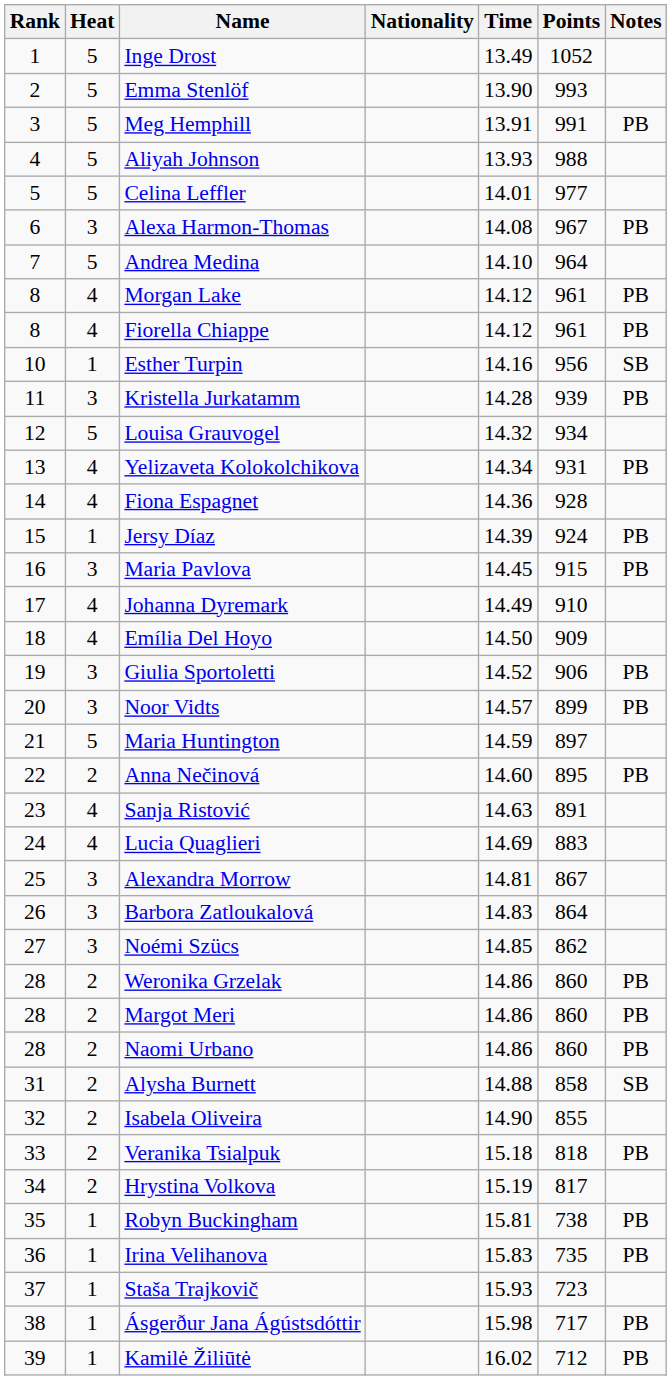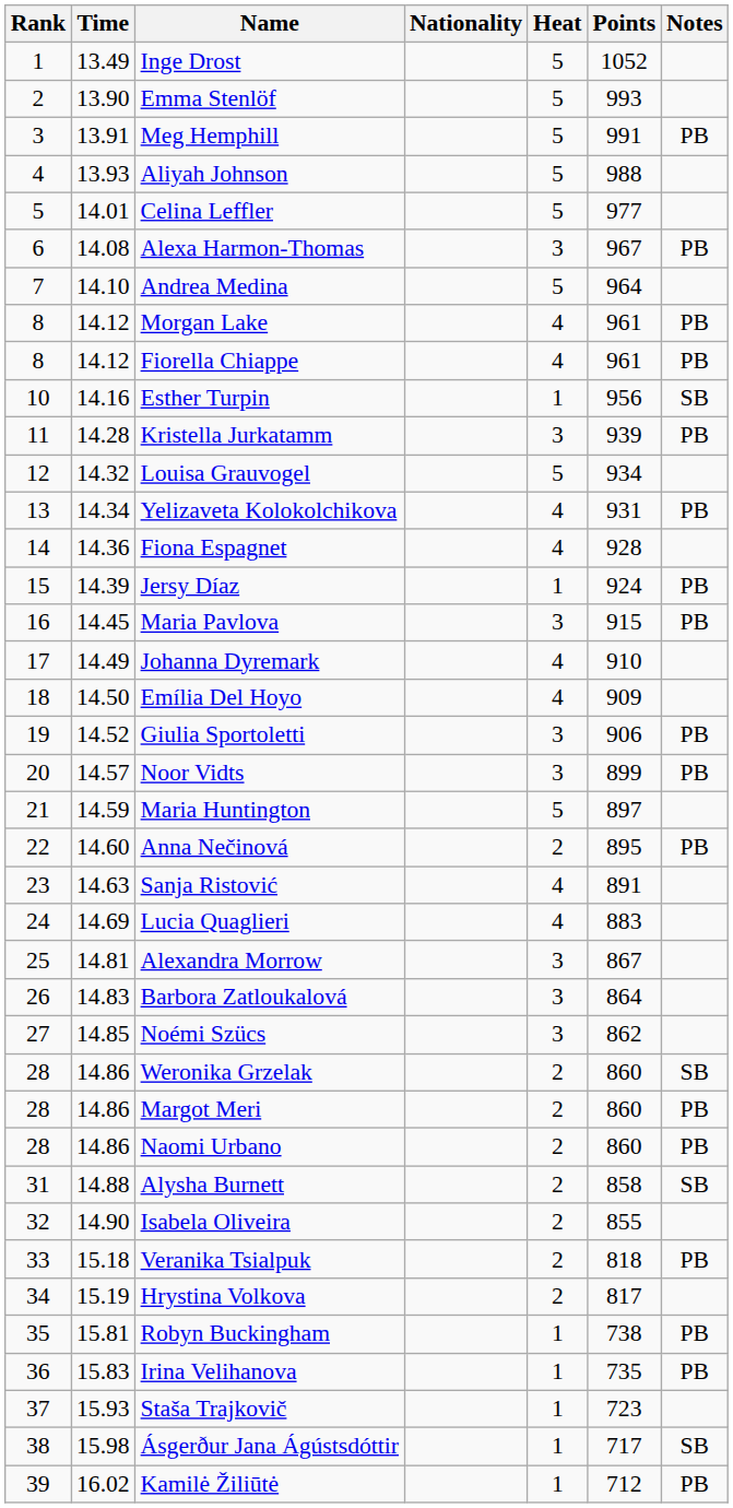 <table class="wikitable sortable" style="text-align:center">
 <tr>
 <th>Rank</th>
-<th>Heat</th>
+<th>Time</th>
 <th>Name</th>
 <th>Nationality</th>
-<th>Time</th>
+<th>Heat</th>
 <th>Points</th>
 <th>Notes</th>
 </tr>
 <tr>
 <td>1</td>
-<td>5</td>
+<td>13.49</td>
 <td align=left><a href='#'>Inge Drost</a></td>
 <td align=left></td>
-<td>13.49</td>
+<td>5</td>
 <td>1052</td>
 <td></td>
 </tr>
 <tr>
 <td>2</td>
-<td>5</td>
+<td>13.90</td>
 <td align=left><a href='#'>Emma Stenlöf</a></td>
 <td align=left></td>
-<td>13.90</td>
+<td>5</td>
 <td>993</td>
 <td></td>
 </tr>
 <tr>
 <td>3</td>
-<td>5</td>
+<td>13.91</td>
 <td align=left><a href='#'>Meg Hemphill</a></td>
 <td align=left></td>
-<td>13.91</td>
+<td>5</td>
 <td>991</td>
 <td>PB</td>
 </tr>
 <tr>
 <td>4</td>
-<td>5</td>
+<td>13.93</td>
 <td align=left><a href='#'>Aliyah Johnson</a></td>
 <td align=left></td>
-<td>13.93</td>
+<td>5</td>
 <td>988</td>
 <td></td>
 </tr>
 <tr>
 <td>5</td>
-<td>5</td>
+<td>14.01</td>
 <td align=left><a href='#'>Celina Leffler</a></td>
 <td align=left></td>
-<td>14.01</td>
+<td>5</td>
 <td>977</td>
 <td></td>
 </tr>
 <tr>
 <td>6</td>
-<td>3</td>
+<td>14.08</td>
 <td align=left><a href='#'>Alexa Harmon-Thomas</a></td>
 <td align=left></td>
-<td>14.08</td>
+<td>3</td>
 <td>967</td>
 <td>PB</td>
 </tr>
 <tr>
 <td>7</td>
-<td>5</td>
+<td>14.10</td>
 <td align=left><a href='#'>Andrea Medina</a></td>
 <td align=left></td>
-<td>14.10</td>
+<td>5</td>
 <td>964</td>
 <td></td>
 </tr>
 <tr>
 <td>8</td>
-<td>4</td>
+<td>14.12</td>
 <td align=left><a href='#'>Morgan Lake</a></td>
 <td align=left></td>
-<td>14.12</td>
+<td>4</td>
 <td>961</td>
 <td>PB</td>
 </tr>
 <tr>
 <td>8</td>
-<td>4</td>
+<td>14.12</td>
 <td align=left><a href='#'>Fiorella Chiappe</a></td>
 <td align=left></td>
-<td>14.12</td>
+<td>4</td>
 <td>961</td>
 <td>PB</td>
 </tr>
 <tr>
 <td>10</td>
-<td>1</td>
+<td>14.16</td>
 <td align=left><a href='#'>Esther Turpin</a></td>
 <td align=left></td>
-<td>14.16</td>
+<td>1</td>
 <td>956</td>
 <td>SB</td>
 </tr>
 <tr>
 <td>11</td>
-<td>3</td>
+<td>14.28</td>
 <td align=left><a href='#'>Kristella Jurkatamm</a></td>
 <td align=left></td>
-<td>14.28</td>
+<td>3</td>
 <td>939</td>
 <td>PB</td>
 </tr>
 <tr>
 <td>12</td>
-<td>5</td>
+<td>14.32</td>
 <td align=left><a href='#'>Louisa Grauvogel</a></td>
 <td align=left></td>
-<td>14.32</td>
+<td>5</td>
 <td>934</td>
 <td></td>
 </tr>
 <tr>
 <td>13</td>
-<td>4</td>
+<td>14.34</td>
 <td align=left><a href='#'>Yelizaveta Kolokolchikova</a></td>
 <td align=left></td>
-<td>14.34</td>
+<td>4</td>
 <td>931</td>
 <td>PB</td>
 </tr>
 <tr>
 <td>14</td>
-<td>4</td>
+<td>14.36</td>
 <td align=left><a href='#'>Fiona Espagnet</a></td>
 <td align=left></td>
-<td>14.36</td>
+<td>4</td>
 <td>928</td>
 <td></td>
 </tr>
 <tr>
 <td>15</td>
-<td>1</td>
+<td>14.39</td>
 <td align=left><a href='#'>Jersy Díaz</a></td>
 <td align=left></td>
-<td>14.39</td>
+<td>1</td>
 <td>924</td>
 <td>PB</td>
 </tr>
 <tr>
 <td>16</td>
-<td>3</td>
+<td>14.45</td>
 <td align=left><a href='#'>Maria Pavlova</a></td>
 <td align=left></td>
-<td>14.45</td>
+<td>3</td>
 <td>915</td>
 <td>PB</td>
 </tr>
 <tr>
 <td>17</td>
-<td>4</td>
+<td>14.49</td>
 <td align=left><a href='#'>Johanna Dyremark</a></td>
 <td align=left></td>
-<td>14.49</td>
+<td>4</td>
 <td>910</td>
 <td></td>
 </tr>
 <tr>
 <td>18</td>
-<td>4</td>
+<td>14.50</td>
 <td align=left><a href='#'>Emília Del Hoyo</a></td>
 <td align=left></td>
-<td>14.50</td>
+<td>4</td>
 <td>909</td>
 <td></td>
 </tr>
 <tr>
 <td>19</td>
-<td>3</td>
+<td>14.52</td>
 <td align=left><a href='#'>Giulia Sportoletti</a></td>
 <td align=left></td>
-<td>14.52</td>
+<td>3</td>
 <td>906</td>
 <td>PB</td>
 </tr>
 <tr>
 <td>20</td>
-<td>3</td>
+<td>14.57</td>
 <td align=left><a href='#'>Noor Vidts</a></td>
 <td align=left></td>
-<td>14.57</td>
+<td>3</td>
 <td>899</td>
 <td>PB</td>
 </tr>
 <tr>
 <td>21</td>
-<td>5</td>
+<td>14.59</td>
 <td align=left><a href='#'>Maria Huntington</a></td>
 <td align=left></td>
-<td>14.59</td>
+<td>5</td>
 <td>897</td>
 <td></td>
 </tr>
 <tr>
 <td>22</td>
-<td>2</td>
+<td>14.60</td>
 <td align=left><a href='#'>Anna Nečinová</a></td>
 <td align=left></td>
-<td>14.60</td>
+<td>2</td>
 <td>895</td>
 <td>PB</td>
 </tr>
 <tr>
 <td>23</td>
-<td>4</td>
+<td>14.63</td>
 <td align=left><a href='#'>Sanja Ristović</a></td>
 <td align=left></td>
-<td>14.63</td>
+<td>4</td>
 <td>891</td>
 <td></td>
 </tr>
 <tr>
 <td>24</td>
-<td>4</td>
+<td>14.69</td>
 <td align=left><a href='#'>Lucia Quaglieri</a></td>
 <td align=left></td>
-<td>14.69</td>
+<td>4</td>
 <td>883</td>
 <td></td>
 </tr>
 <tr>
 <td>25</td>
-<td>3</td>
+<td>14.81</td>
 <td align=left><a href='#'>Alexandra Morrow</a></td>
 <td align=left></td>
-<td>14.81</td>
+<td>3</td>
 <td>867</td>
 <td></td>
 </tr>
 <tr>
 <td>26</td>
-<td>3</td>
+<td>14.83</td>
 <td align=left><a href='#'>Barbora Zatloukalová</a></td>
 <td align=left></td>
-<td>14.83</td>
+<td>3</td>
 <td>864</td>
 <td></td>
 </tr>
 <tr>
 <td>27</td>
-<td>3</td>
+<td>14.85</td>
 <td align=left><a href='#'>Noémi Szücs</a></td>
 <td align=left></td>
-<td>14.85</td>
+<td>3</td>
 <td>862</td>
 <td></td>
 </tr>
 <tr>
 <td>28</td>
-<td>2</td>
+<td>14.86</td>
 <td align=left><a href='#'>Weronika Grzelak</a></td>
 <td align=left></td>
+<td>2</td>
+<td>860</td>
+<td>SB</td>
+</tr>
+<tr>
+<td>28</td>
 <td>14.86</td>
+<td align=left><a href='#'>Margot Meri</a></td>
+<td align=left></td>
+<td>2</td>
 <td>860</td>
 <td>PB</td>
 </tr>
 <tr>
 <td>28</td>
-<td>2</td>
-<td align=left><a href='#'>Margot Meri</a></td>
-<td align=left></td>
 <td>14.86</td>
-<td>860</td>
-<td>PB</td>
-</tr>
-<tr>
-<td>28</td>
-<td>2</td>
 <td align=left><a href='#'>Naomi Urbano</a></td>
 <td align=left></td>
-<td>14.86</td>
+<td>2</td>
 <td>860</td>
 <td>PB</td>
 </tr>
 <tr>
 <td>31</td>
-<td>2</td>
+<td>14.88</td>
 <td align=left><a href='#'>Alysha Burnett</a></td>
 <td align=left></td>
-<td>14.88</td>
+<td>2</td>
 <td>858</td>
 <td>SB</td>
 </tr>
 <tr>
 <td>32</td>
-<td>2</td>
+<td>14.90</td>
 <td align=left><a href='#'>Isabela Oliveira</a></td>
 <td align=left></td>
-<td>14.90</td>
+<td>2</td>
 <td>855</td>
 <td></td>
 </tr>
 <tr>
 <td>33</td>
-<td>2</td>
+<td>15.18</td>
 <td align=left><a href='#'>Veranika Tsialpuk</a></td>
 <td align=left></td>
-<td>15.18</td>
+<td>2</td>
 <td>818</td>
 <td>PB</td>
 </tr>
 <tr>
 <td>34</td>
-<td>2</td>
+<td>15.19</td>
 <td align=left><a href='#'>Hrystina Volkova</a></td>
 <td align=left></td>
-<td>15.19</td>
+<td>2</td>
 <td>817</td>
 <td></td>
 </tr>
 <tr>
 <td>35</td>
-<td>1</td>
+<td>15.81</td>
 <td align=left><a href='#'>Robyn Buckingham</a></td>
 <td align=left></td>
-<td>15.81</td>
+<td>1</td>
 <td>738</td>
 <td>PB</td>
 </tr>
 <tr>
 <td>36</td>
-<td>1</td>
+<td>15.83</td>
 <td align=left><a href='#'>Irina Velihanova</a></td>
 <td align=left></td>
-<td>15.83</td>
+<td>1</td>
 <td>735</td>
 <td>PB</td>
 </tr>
 <tr>
 <td>37</td>
-<td>1</td>
+<td>15.93</td>
 <td align=left><a href='#'>Staša Trajkovič</a></td>
 <td align=left></td>
-<td>15.93</td>
+<td>1</td>
 <td>723</td>
 <td></td>
 </tr>
 <tr>
 <td>38</td>
-<td>1</td>
+<td>15.98</td>
 <td align=left><a href='#'>Ásgerður Jana Ágústsdóttir</a></td>
 <td align=left></td>
-<td>15.98</td>
+<td>1</td>
 <td>717</td>
-<td>PB</td>
+<td>SB</td>
 </tr>
 <tr>
 <td>39</td>
-<td>1</td>
+<td>16.02</td>
 <td align=left><a href='#'>Kamilė Žiliūtė</a></td>
 <td align=left></td>
-<td>16.02</td>
+<td>1</td>
 <td>712</td>
 <td>PB</td>
 </tr>
 </table>
